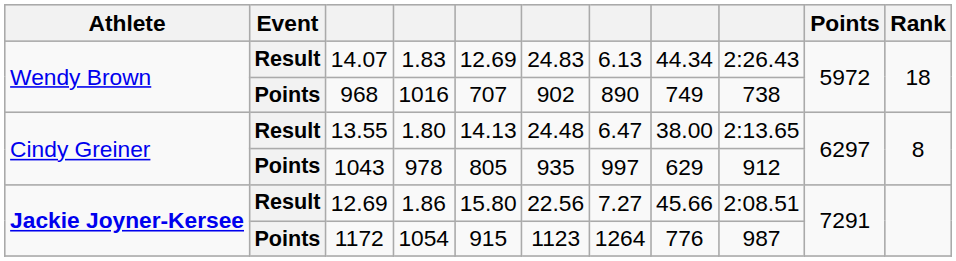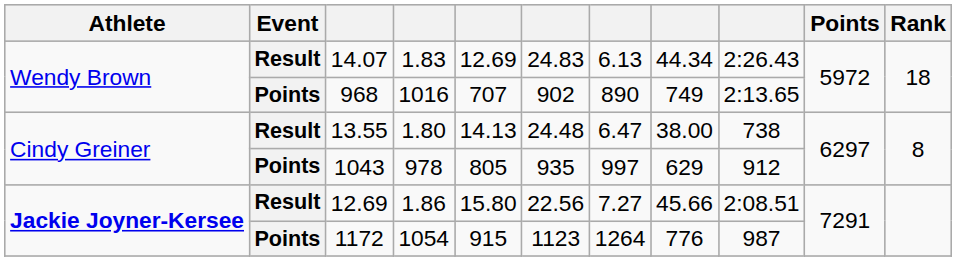 <table class=wikitable style=font-size:90%;text-align:center>
 <tr>
 <th>Athlete</th>
 <th>Event</th>
 <th></th>
 <th></th>
 <th></th>
 <th></th>
 <th></th>
 <th></th>
 <th></th>
 <th>Points</th>
 <th>Rank</th>
 </tr>
 <tr>
 <td align=left rowspan=2><a href='#'>Wendy Brown</a></td>
 <th style=font-size:95%>Result</th>
 <td>14.07</td>
 <td>1.83</td>
 <td>12.69</td>
 <td>24.83</td>
 <td>6.13</td>
 <td>44.34</td>
 <td>2:26.43</td>
 <td rowspan=2>5972</td>
 <td rowspan=2>18</td>
 </tr>
 <tr>
 <th style=font-size:95%>Points</th>
 <td>968</td>
 <td>1016</td>
 <td>707</td>
 <td>902</td>
 <td>890</td>
 <td>749</td>
-<td>738</td>
+<td>2:13.65</td>
 </tr>
 <tr>
 <td align=left rowspan=2><a href='#'>Cindy Greiner</a></td>
 <th style=font-size:95%>Result</th>
 <td>13.55</td>
 <td>1.80</td>
 <td>14.13</td>
 <td>24.48</td>
 <td>6.47</td>
 <td>38.00</td>
-<td>2:13.65</td>
+<td>738</td>
 <td rowspan=2>6297</td>
 <td rowspan=2>8</td>
 </tr>
 <tr>
 <th style=font-size:95%>Points</th>
 <td>1043</td>
 <td>978</td>
 <td>805</td>
 <td>935</td>
 <td>997</td>
 <td>629</td>
 <td>912</td>
 </tr>
 <tr>
 <td align=left rowspan=2><strong><a href='#'>Jackie Joyner-Kersee</a></strong></td>
 <th style=font-size:95%>Result</th>
 <td>12.69</td>
 <td>1.86</td>
 <td>15.80</td>
 <td>22.56</td>
 <td>7.27 </td>
 <td>45.66</td>
 <td>2:08.51</td>
 <td rowspan=2>7291 </td>
 <td rowspan=2></td>
 </tr>
 <tr>
 <th style=font-size:95%>Points</th>
 <td>1172</td>
 <td>1054</td>
 <td>915</td>
 <td>1123</td>
 <td>1264</td>
 <td>776</td>
 <td>987</td>
 </tr>
 </table>
